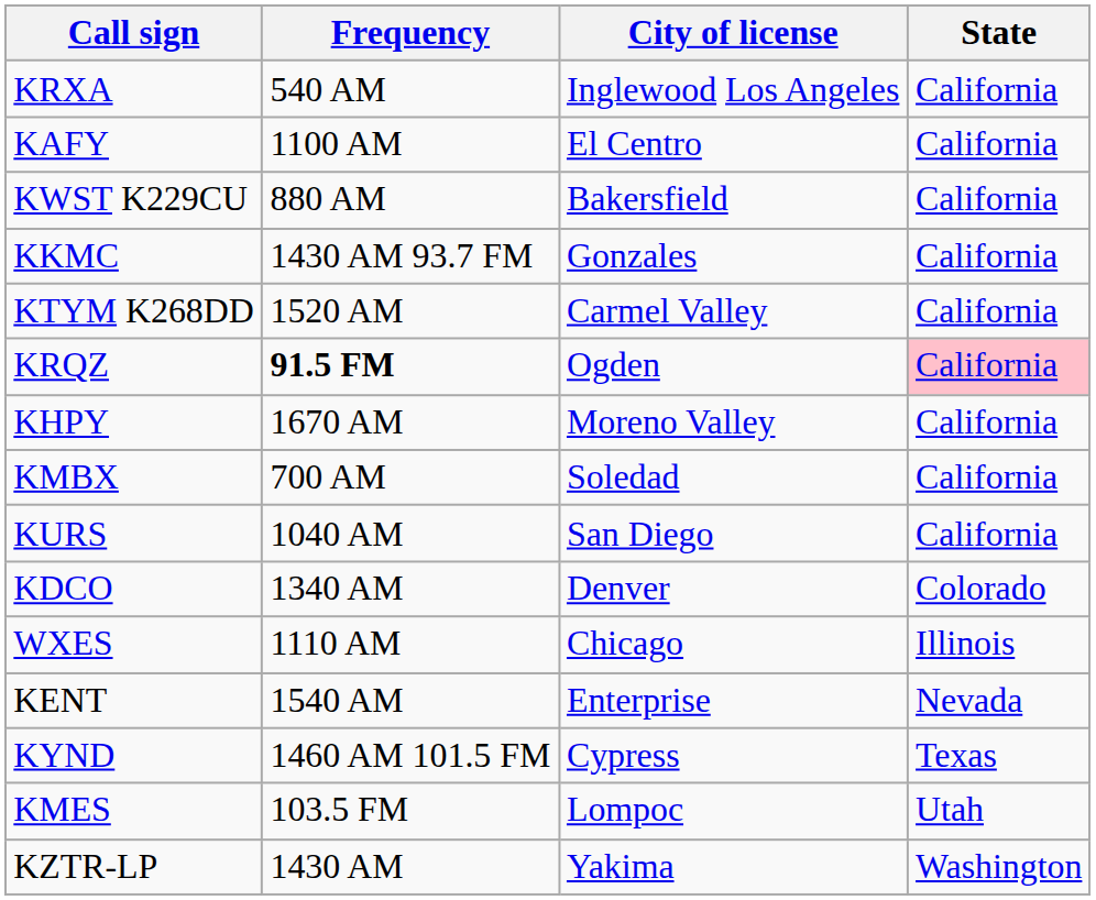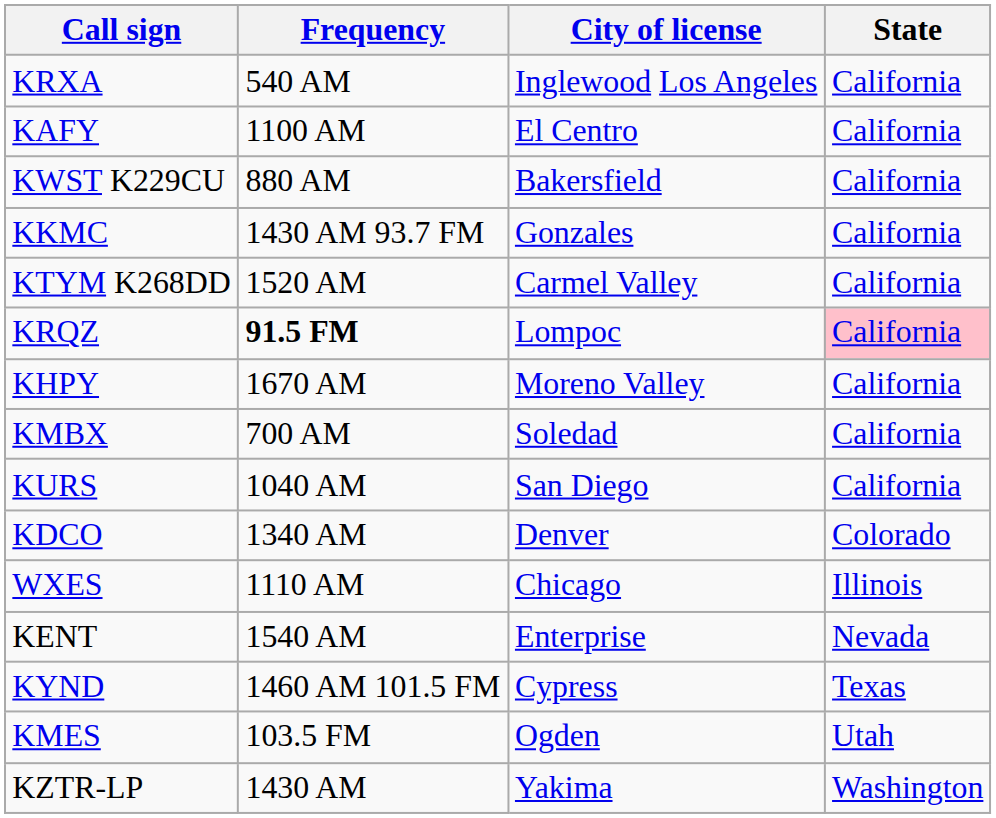 <table class="wikitable sortable">
 <tr>
 <th><a href='#'>Call sign</a></th>
 <th data-sort-type="number"><a href='#'>Frequency</a></th>
 <th><a href='#'>City of license</a></th>
 <th>State</th>
 </tr>
 <tr>
 <td><a href='#'>KRXA</a></td>
 <td>540 AM</td>
 <td><a href='#'>Inglewood</a>  <a href='#'>Los Angeles</a></td>
 <td><a href='#'>California</a></td>
 </tr>
 <tr>
 <td><a href='#'>KAFY</a></td>
 <td>1100 AM</td>
 <td><a href='#'>El Centro</a></td>
 <td><a href='#'>California</a></td>
 </tr>
 <tr>
 <td><a href='#'>KWST</a>  K229CU</td>
 <td>880 AM</td>
 <td><a href='#'>Bakersfield</a></td>
 <td><a href='#'>California</a></td>
 </tr>
 <tr>
 <td><a href='#'>KKMC</a></td>
 <td>1430 AM  93.7 FM</td>
 <td><a href='#'>Gonzales</a></td>
 <td><a href='#'>California</a></td>
 </tr>
 <tr>
 <td><a href='#'>KTYM</a>  K268DD</td>
 <td>1520 AM</td>
 <td><a href='#'>Carmel Valley</a></td>
 <td><a href='#'>California</a></td>
 </tr>
 <tr>
 <td><a href='#'>KRQZ</a></td>
 <td><strong>91.5 FM</strong></td>
-<td><a href='#'>Ogden</a></td>
+<td><a href='#'>Lompoc</a></td>
 <td style="background: pink;"><a href='#'>California</a></td>
 </tr>
 <tr>
 <td><a href='#'>KHPY</a></td>
 <td>1670 AM</td>
 <td><a href='#'>Moreno Valley</a></td>
 <td><a href='#'>California</a></td>
 </tr>
 <tr>
 <td><a href='#'>KMBX</a></td>
 <td>700 AM</td>
 <td><a href='#'>Soledad</a></td>
 <td><a href='#'>California</a></td>
 </tr>
 <tr>
 <td><a href='#'>KURS</a></td>
 <td>1040 AM</td>
 <td><a href='#'>San Diego</a></td>
 <td><a href='#'>California</a></td>
 </tr>
 <tr>
 <td><a href='#'>KDCO</a></td>
 <td>1340 AM</td>
 <td><a href='#'>Denver</a></td>
 <td><a href='#'>Colorado</a></td>
 </tr>
 <tr>
 <td><a href='#'>WXES</a></td>
 <td>1110 AM</td>
 <td><a href='#'>Chicago</a></td>
 <td><a href='#'>Illinois</a></td>
 </tr>
 <tr>
 <td>KENT</td>
 <td>1540 AM</td>
 <td><a href='#'>Enterprise</a></td>
 <td><a href='#'>Nevada</a></td>
 </tr>
 <tr>
 <td><a href='#'>KYND</a></td>
 <td>1460 AM  101.5 FM</td>
 <td><a href='#'>Cypress</a></td>
 <td><a href='#'>Texas</a></td>
 </tr>
 <tr>
 <td><a href='#'>KMES</a></td>
 <td>103.5 FM</td>
-<td><a href='#'>Lompoc</a></td>
+<td><a href='#'>Ogden</a></td>
 <td><a href='#'>Utah</a></td>
 </tr>
 <tr>
 <td>KZTR-LP</td>
 <td>1430 AM</td>
 <td><a href='#'>Yakima</a></td>
 <td><a href='#'>Washington</a></td>
 </tr>
 </table>
